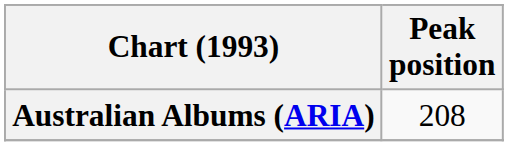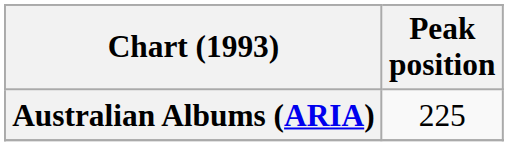 <table class="wikitable sortable plainrowheaders">
 <tr>
 <th scope="col">Chart (1993)</th>
 <th scope="col">Peak<br>position</th>
 </tr>
 <tr>
 <th scope="row">Australian Albums (<a href='#'>ARIA</a>)</th>
-<td style="text-align:center;">208</td>
+<td style="text-align:center;">225</td>
 </tr>
 <tr>
 </tr>
 <tr>
 </tr>
 </table>
